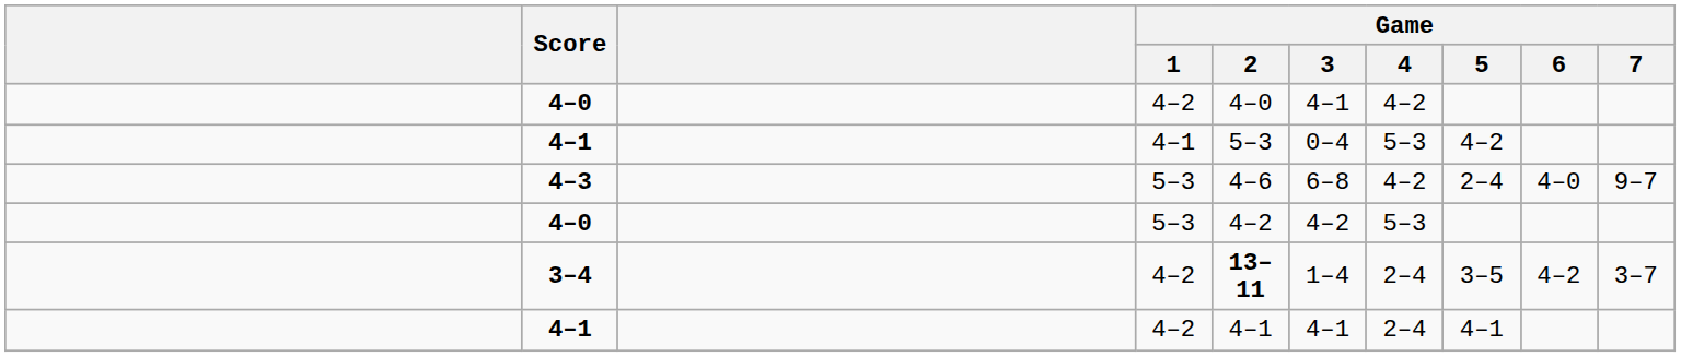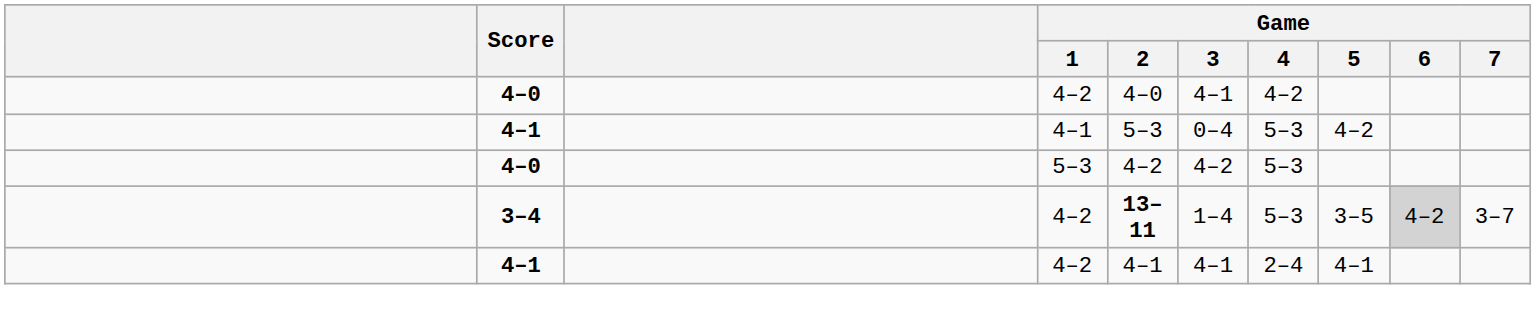 <table class="wikitable" style="text-align: center;">
 <tr>
 <th rowspan=2 align="right" width="270"></th>
 <th rowspan=2 width="45">Score</th>
 <th rowspan=2 align="left" width="270"></th>
 <th colspan=7>Game</th>
 </tr>
 <tr>
 <th width="35">1</th>
 <th width="35">2</th>
 <th width="35">3</th>
 <th width="35">4</th>
 <th width="35">5</th>
 <th width="35">6</th>
 <th width="35">7</th>
 </tr>
 <tr>
 <td align=left><strong></strong></td>
 <td align=center><strong>4–0</strong></td>
 <td align=left></td>
 <td>4–2</td>
 <td>4–0</td>
 <td>4–1</td>
 <td>4–2</td>
 <td></td>
 <td></td>
 <td></td>
 </tr>
 <tr>
 <td align=left><strong></strong></td>
 <td align=center><strong>4–1</strong></td>
 <td align=left></td>
 <td>4–1</td>
 <td>5–3</td>
 <td>0–4</td>
 <td>5–3</td>
 <td>4–2</td>
 <td></td>
 <td></td>
 </tr>
 <tr>
 <td align=left><strong></strong></td>
-<td align=center><strong>4–3</strong></td>
-<td align=left></td>
-<td>5–3</td>
-<td>4–6</td>
-<td>6–8</td>
-<td>4–2</td>
-<td>2–4</td>
-<td>4–0</td>
-<td>9–7</td>
-</tr>
-<tr>
-<td align=left><strong></strong></td>
 <td align=center><strong>4–0</strong></td>
 <td align=left></td>
 <td>5–3</td>
 <td>4–2</td>
 <td>4–2</td>
 <td>5–3</td>
 <td></td>
 <td></td>
 <td></td>
 </tr>
 <tr>
 <td align=left></td>
 <td align=center><strong>3–4</strong></td>
 <td align=left><strong></strong></td>
 <td>4–2</td>
 <td><strong>13–11</strong></td>
 <td>1–4</td>
-<td>2–4</td>
+<td>5–3</td>
 <td>3–5</td>
-<td>4–2</td>
+<td style="background: lightgrey;">4–2</td>
 <td>3–7</td>
 </tr>
 <tr>
 <td align=left><strong></strong></td>
 <td align=center><strong>4–1</strong></td>
 <td align=left></td>
 <td>4–2</td>
 <td>4–1</td>
 <td>4–1</td>
 <td>2–4</td>
 <td>4–1</td>
 <td></td>
 <td></td>
 </tr>
 </table>
